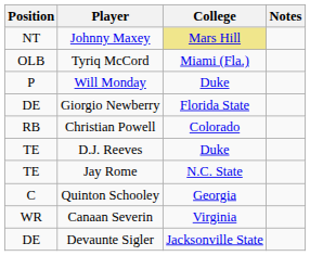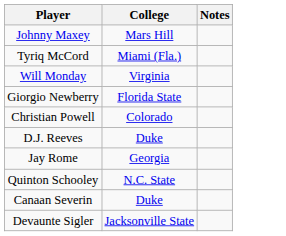 <table class="wikitable" style="font-size: 95%; text-align: center;">
 <tr>
-<th>Position</th>
 <th>Player</th>
 <th>College</th>
 <th>Notes</th>
 </tr>
 <tr>
-<td>NT</td>
 <td><a href='#'>Johnny Maxey</a></td>
-<td style="background: khaki;"><a href='#'>Mars Hill</a></td>
+<td><a href='#'>Mars Hill</a></td>
 <td></td>
 </tr>
 <tr>
-<td>OLB</td>
 <td>Tyriq McCord</td>
 <td><a href='#'>Miami (Fla.)</a></td>
 <td></td>
 </tr>
 <tr>
-<td>P</td>
 <td><a href='#'>Will Monday</a></td>
-<td><a href='#'>Duke</a></td>
+<td><a href='#'>Virginia</a></td>
 <td></td>
 </tr>
 <tr>
-<td>DE</td>
 <td>Giorgio Newberry</td>
 <td><a href='#'>Florida State</a></td>
 <td></td>
 </tr>
 <tr>
-<td>RB</td>
 <td>Christian Powell</td>
 <td><a href='#'>Colorado</a></td>
 <td></td>
 </tr>
 <tr>
-<td>TE</td>
 <td>D.J. Reeves</td>
 <td><a href='#'>Duke</a></td>
 <td></td>
 </tr>
 <tr>
-<td>TE</td>
 <td>Jay Rome</td>
+<td><a href='#'>Georgia</a></td>
+<td></td>
+</tr>
+<tr>
+<td>Quinton Schooley</td>
 <td><a href='#'>N.C. State</a></td>
 <td></td>
 </tr>
 <tr>
-<td>C</td>
-<td>Quinton Schooley</td>
-<td><a href='#'>Georgia</a></td>
+<td>Canaan Severin</td>
+<td><a href='#'>Duke</a></td>
 <td></td>
 </tr>
 <tr>
-<td>WR</td>
-<td>Canaan Severin</td>
-<td><a href='#'>Virginia</a></td>
-<td></td>
-</tr>
-<tr>
-<td>DE</td>
 <td>Devaunte Sigler</td>
 <td><a href='#'>Jacksonville State</a></td>
 <td></td>
 </tr>
 </table>
